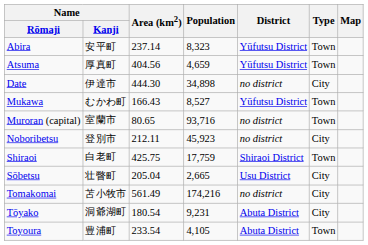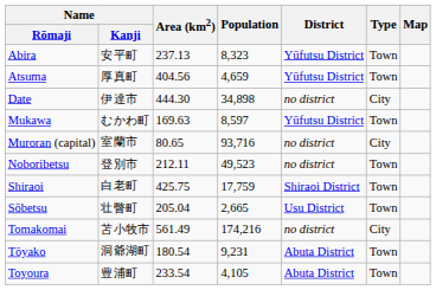 <table class="wikitable sortable">
 <tr>
 <th colspan="2">Name</th>
 <th rowspan="2">Area (km<sup>2</sup>)</th>
 <th rowspan="2">Population</th>
 <th rowspan="2">District</th>
 <th rowspan="2">Type</th>
 <th rowspan="2">Map</th>
 </tr>
 <tr>
 <th><a href='#'>Rōmaji</a></th>
 <th><a href='#'>Kanji</a></th>
 </tr>
 <tr>
 <td> <a href='#'>Abira</a></td>
 <td>安平町</td>
-<td>237.14</td>
+<td>237.13</td>
 <td>8,323</td>
 <td><a href='#'>Yūfutsu District</a></td>
 <td>Town</td>
 <td></td>
 </tr>
 <tr>
 <td> <a href='#'>Atsuma</a></td>
 <td>厚真町</td>
 <td>404.56</td>
 <td>4,659</td>
 <td><a href='#'>Yūfutsu District</a></td>
 <td>Town</td>
 <td></td>
 </tr>
 <tr>
 <td> <a href='#'>Date</a></td>
 <td>伊達市</td>
 <td>444.30</td>
 <td>34,898</td>
 <td><em>no district</em></td>
 <td>City</td>
 <td></td>
 </tr>
 <tr>
 <td> <a href='#'>Mukawa</a></td>
 <td>むかわ町</td>
-<td>166.43</td>
-<td>8,527</td>
+<td>169.63</td>
+<td>8,597</td>
 <td><a href='#'>Yūfutsu District</a></td>
 <td>Town</td>
 <td></td>
 </tr>
 <tr>
 <td> <a href='#'>Muroran</a> (capital)</td>
 <td>室蘭市</td>
 <td>80.65</td>
 <td>93,716</td>
 <td><em>no district</em></td>
-<td>Town</td>
+<td>City</td>
 <td></td>
 </tr>
 <tr>
 <td> <a href='#'>Noboribetsu</a></td>
 <td>登別市</td>
 <td>212.11</td>
-<td>45,923</td>
+<td>49,523</td>
 <td><em>no district</em></td>
-<td>City</td>
+<td>Town</td>
 <td></td>
 </tr>
 <tr>
 <td> <a href='#'>Shiraoi</a></td>
 <td>白老町</td>
 <td>425.75</td>
 <td>17,759</td>
 <td><a href='#'>Shiraoi District</a></td>
 <td>Town</td>
 <td></td>
 </tr>
 <tr>
 <td> <a href='#'>Sōbetsu</a></td>
 <td>壮瞥町</td>
 <td>205.04</td>
 <td>2,665</td>
 <td><a href='#'>Usu District</a></td>
-<td>City</td>
+<td>Town</td>
 <td></td>
 </tr>
 <tr>
 <td> <a href='#'>Tomakomai</a></td>
 <td>苫小牧市</td>
 <td>561.49</td>
 <td>174,216</td>
 <td><em>no district</em></td>
 <td>City</td>
 <td></td>
 </tr>
 <tr>
 <td> <a href='#'>Tōyako</a></td>
 <td>洞爺湖町</td>
 <td>180.54</td>
 <td>9,231</td>
 <td><a href='#'>Abuta District</a></td>
-<td>City</td>
+<td>Town</td>
 <td></td>
 </tr>
 <tr>
 <td> <a href='#'>Toyoura</a></td>
 <td>豊浦町</td>
 <td>233.54</td>
 <td>4,105</td>
 <td><a href='#'>Abuta District</a></td>
 <td>Town</td>
 <td></td>
 </tr>
 </table>
